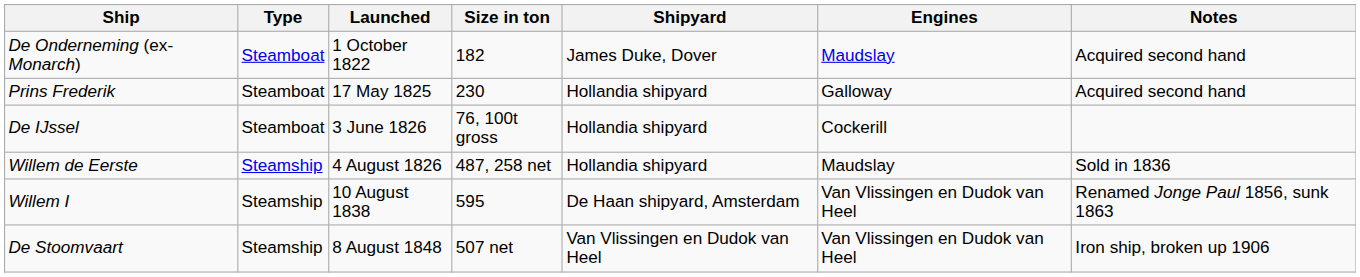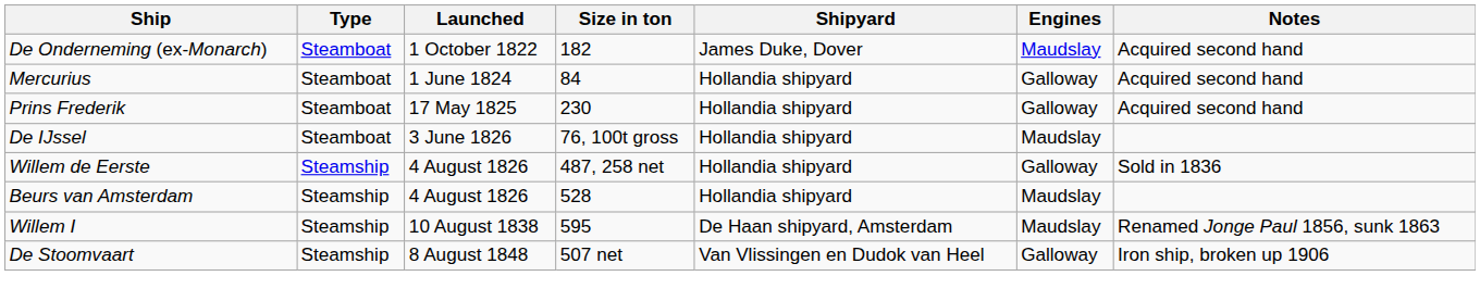 <table class="wikitable sortable nowraplinks" width=100%>
 <tr>
 <th>Ship</th>
 <th>Type</th>
 <th>Launched</th>
 <th>Size in ton</th>
 <th>Shipyard</th>
 <th>Engines</th>
 <th class=unsortable>Notes</th>
 </tr>
 <tr>
 <td><em>De Onderneming</em> (ex-<em>Monarch</em>)</td>
 <td><a href='#'>Steamboat</a></td>
 <td>1 October 1822</td>
 <td>182</td>
 <td>James Duke, Dover</td>
 <td><a href='#'>Maudslay</a></td>
 <td>Acquired second hand</td>
 </tr>
 <tr>
+<td><em>Mercurius</em></td>
+<td>Steamboat</td>
+<td>1 June 1824</td>
+<td>84</td>
+<td>Hollandia shipyard</td>
+<td>Galloway</td>
+<td>Acquired second hand</td>
+</tr>
+<tr>
 <td><em>Prins Frederik</em></td>
 <td>Steamboat</td>
 <td>17 May 1825</td>
 <td>230</td>
 <td>Hollandia shipyard</td>
 <td>Galloway</td>
 <td>Acquired second hand</td>
 </tr>
 <tr>
 <td><em>De IJssel</em></td>
 <td>Steamboat</td>
 <td>3 June 1826</td>
 <td>76, 100t gross</td>
 <td>Hollandia shipyard</td>
-<td>Cockerill</td>
+<td>Maudslay</td>
 <td></td>
 </tr>
 <tr>
 <td><em>Willem de Eerste</em></td>
 <td><a href='#'>Steamship</a></td>
 <td>4 August 1826</td>
 <td>487, 258 net</td>
 <td>Hollandia shipyard</td>
+<td>Galloway</td>
+<td>Sold in 1836</td>
+</tr>
+<tr>
+<td><em>Beurs van Amsterdam</em></td>
+<td>Steamship</td>
+<td>4 August 1826</td>
+<td>528</td>
+<td>Hollandia shipyard</td>
 <td>Maudslay</td>
-<td>Sold in 1836</td>
+<td></td>
 </tr>
 <tr>
 <td><em>Willem I</em></td>
 <td>Steamship</td>
 <td>10 August 1838</td>
 <td>595</td>
 <td>De Haan shipyard, Amsterdam</td>
-<td>Van Vlissingen en Dudok van Heel</td>
+<td>Maudslay</td>
 <td>Renamed <em>Jonge Paul</em> 1856, sunk 1863</td>
 </tr>
 <tr>
 <td><em>De Stoomvaart</em></td>
 <td>Steamship</td>
 <td>8 August 1848</td>
 <td>507 net</td>
 <td>Van Vlissingen en Dudok van Heel</td>
-<td>Van Vlissingen en Dudok van Heel</td>
+<td>Galloway</td>
 <td>Iron ship, broken up 1906</td>
 </tr>
 </table>
